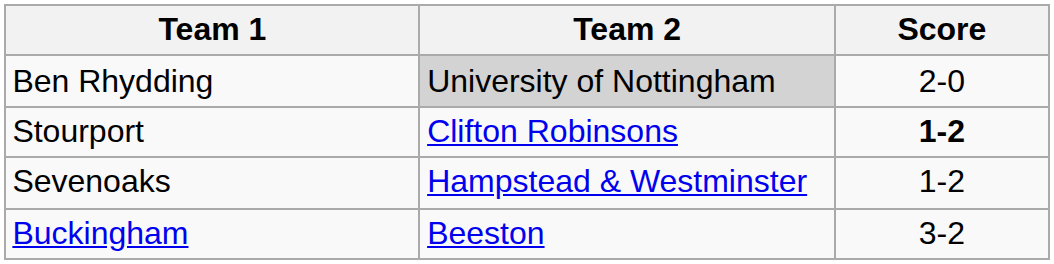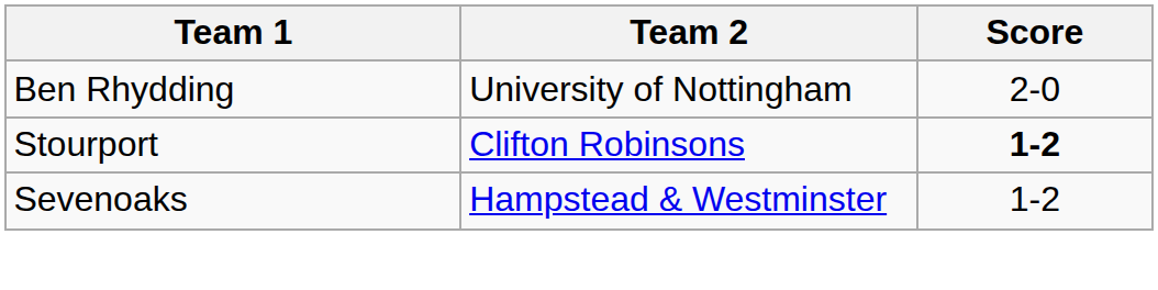 <table class="wikitable" style="font-size: 100%">
 <tr>
 <th width=200>Team 1</th>
 <th width=200>Team 2</th>
 <th width=100>Score</th>
 </tr>
 <tr>
 <td>Ben Rhydding</td>
-<td style="background: lightgrey;">University of Nottingham</td>
+<td>University of Nottingham</td>
 <td align=center>2-0</td>
 </tr>
 <tr>
 <td>Stourport</td>
 <td><a href='#'>Clifton Robinsons</a></td>
 <td align=center><strong>1-2</strong></td>
 </tr>
 <tr>
 <td>Sevenoaks</td>
 <td><a href='#'>Hampstead & Westminster</a></td>
 <td align=center>1-2</td>
 </tr>
-<tr>
-<td><a href='#'>Buckingham</a></td>
-<td><a href='#'>Beeston</a></td>
-<td align=center>3-2</td>
-</tr>
 </table>
